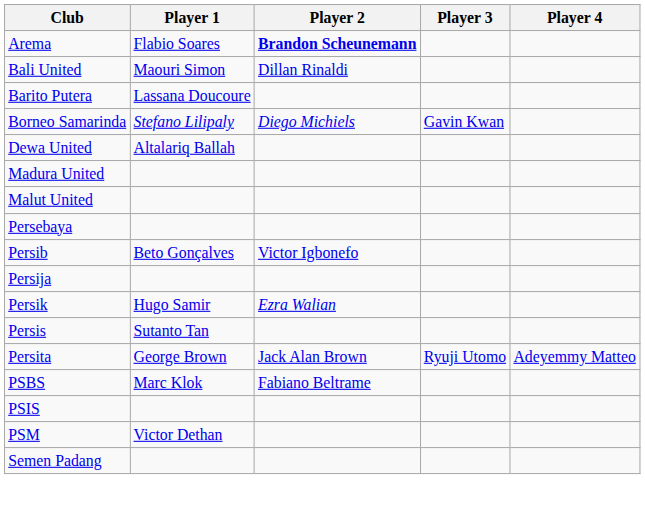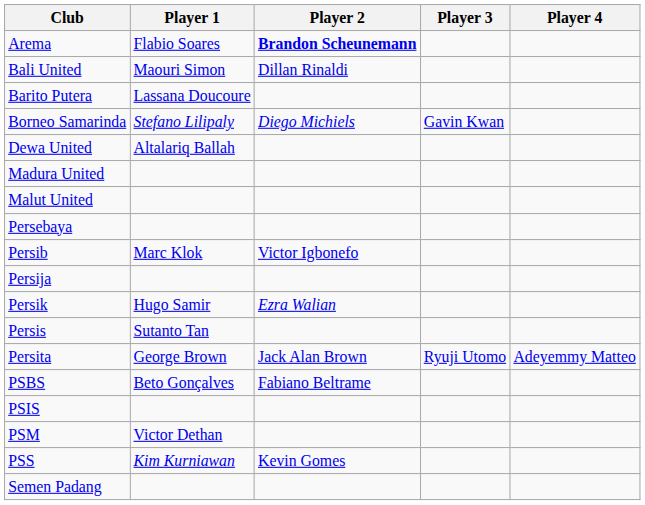 <table class="wikitable" style="font-size:95%;">
 <tr>
 <th>Club</th>
 <th>Player 1</th>
 <th>Player 2</th>
 <th>Player 3</th>
 <th>Player 4</th>
 </tr>
 <tr>
 <td><a href='#'>Arema</a></td>
 <td> <a href='#'>Flabio Soares</a><small></small></td>
 <td> <strong><a href='#'>Brandon Scheunemann</a></strong><small></small> <small></small></td>
 <td></td>
 <td></td>
 </tr>
 <tr>
 <td><a href='#'>Bali United</a></td>
 <td> <a href='#'>Maouri Simon</a><small></small> <small></small></td>
 <td> <a href='#'>Dillan Rinaldi</a><small></small></td>
 <td></td>
 <td></td>
 </tr>
 <tr>
 <td><a href='#'>Barito Putera</a></td>
 <td> <a href='#'>Lassana Doucoure</a><small></small></td>
 <td></td>
 <td></td>
 <td></td>
 </tr>
 <tr>
 <td><a href='#'>Borneo Samarinda</a></td>
 <td> <em><a href='#'>Stefano Lilipaly</a></em><small></small> <small></small></td>
 <td> <em><a href='#'>Diego Michiels</a></em><small></small> <small></small> <small></small></td>
 <td> <a href='#'>Gavin Kwan</a><small></small> <small></small> <small></small></td>
 <td></td>
 </tr>
 <tr>
 <td><a href='#'>Dewa United</a></td>
 <td> <a href='#'>Altalariq Ballah</a><small></small></td>
 <td></td>
 <td></td>
 <td></td>
 </tr>
 <tr>
 <td><a href='#'>Madura United</a></td>
 <td></td>
 <td></td>
 <td></td>
 <td></td>
 </tr>
 <tr>
 <td><a href='#'>Malut United</a></td>
 <td></td>
 <td></td>
 <td></td>
 <td></td>
 </tr>
 <tr>
 <td><a href='#'>Persebaya</a></td>
 <td></td>
 <td></td>
 <td></td>
 <td></td>
 </tr>
 <tr>
 <td><a href='#'>Persib</a></td>
-<td> <a href='#'>Beto Gonçalves</a><small></small></td>
+<td> <a href='#'>Marc Klok</a><small></small> <small></small></td>
 <td> <a href='#'>Victor Igbonefo</a><small></small></td>
 <td></td>
 <td></td>
 </tr>
 <tr>
 <td><a href='#'>Persija</a></td>
 <td></td>
 <td></td>
 <td></td>
 <td></td>
 </tr>
 <tr>
 <td><a href='#'>Persik</a></td>
 <td> <a href='#'>Hugo Samir</a><small></small> <small></small></td>
 <td> <em><a href='#'>Ezra Walian</a></em><small></small> <small></small> <small></small></td>
 <td></td>
 <td></td>
 </tr>
 <tr>
 <td><a href='#'>Persis</a></td>
 <td> <a href='#'>Sutanto Tan</a><small></small> <small></small></td>
 <td></td>
 <td></td>
 <td></td>
 </tr>
 <tr>
 <td><a href='#'>Persita</a></td>
 <td> <a href='#'>George Brown</a><small></small></td>
 <td> <a href='#'>Jack Alan Brown</a><small></small> <small></small></td>
 <td> <a href='#'>Ryuji Utomo</a><small></small> <small></small></td>
 <td> <a href='#'>Adeyemmy Matteo</a><small></small></td>
 </tr>
 <tr>
 <td><a href='#'>PSBS</a></td>
-<td> <a href='#'>Marc Klok</a><small></small> <small></small></td>
+<td> <a href='#'>Beto Gonçalves</a><small></small></td>
 <td> <a href='#'>Fabiano Beltrame</a></td>
 <td></td>
 <td></td>
 </tr>
 <tr>
 <td><a href='#'>PSIS</a></td>
 <td></td>
 <td></td>
 <td></td>
 <td></td>
 </tr>
 <tr>
 <td><a href='#'>PSM</a></td>
 <td> <a href='#'>Victor Dethan</a><small></small> <small></small></td>
 <td></td>
 <td></td>
 <td></td>
 </tr>
 <tr>
+<td><a href='#'>PSS</a></td>
+<td> <em><a href='#'>Kim Kurniawan</a></em><small></small> <small></small></td>
+<td> <a href='#'>Kevin Gomes</a><small></small></td>
+<td></td>
+<td></td>
+</tr>
+<tr>
 <td><a href='#'>Semen Padang</a></td>
 <td></td>
 <td></td>
 <td></td>
 <td></td>
 </tr>
 </table>
